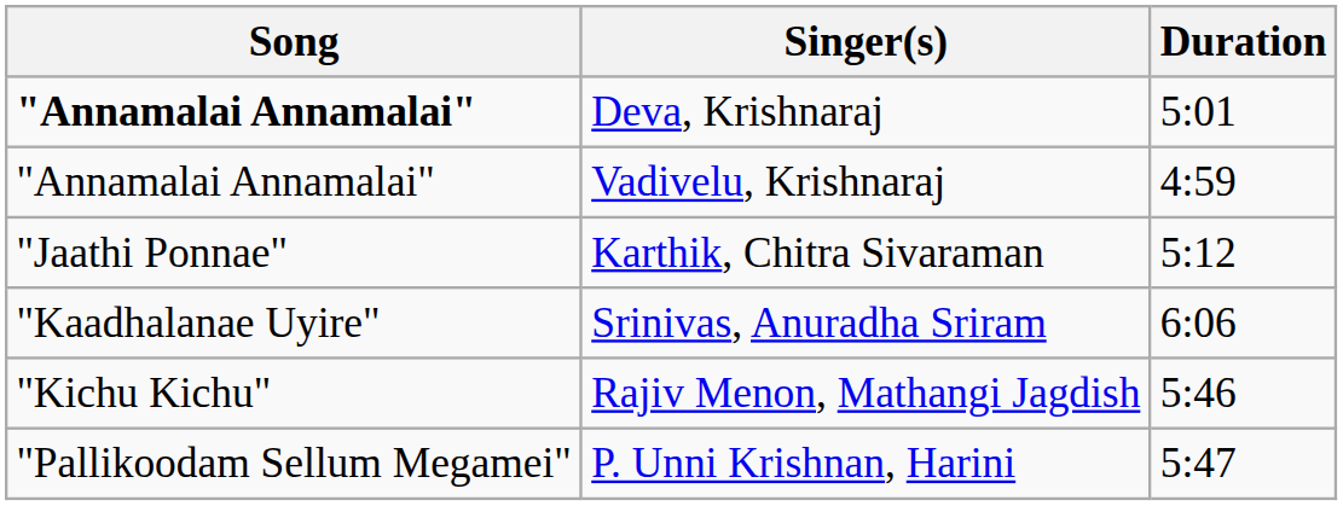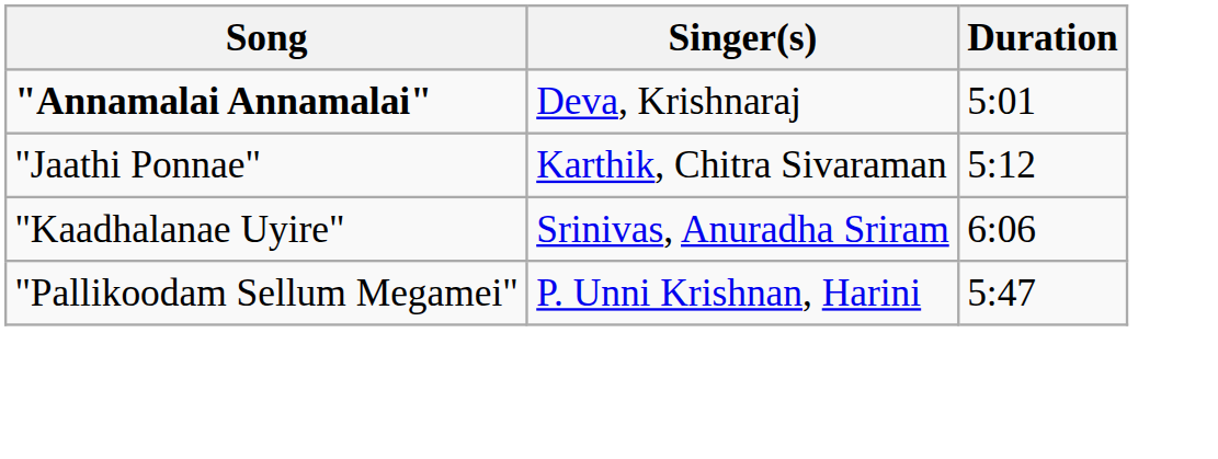 <table class="wikitable" style="font-size:95%;">
 <tr>
 <th>Song</th>
 <th>Singer(s)</th>
 <th>Duration</th>
 </tr>
 <tr>
 <td><strong>"Annamalai Annamalai"</strong></td>
 <td><a href='#'>Deva</a>, Krishnaraj</td>
 <td>5:01</td>
 </tr>
 <tr>
-<td>"Annamalai Annamalai"</td>
-<td><a href='#'>Vadivelu</a>, Krishnaraj</td>
-<td>4:59</td>
-</tr>
-<tr>
 <td>"Jaathi Ponnae"</td>
 <td><a href='#'>Karthik</a>, Chitra Sivaraman</td>
 <td>5:12</td>
 </tr>
 <tr>
 <td>"Kaadhalanae Uyire"</td>
 <td><a href='#'>Srinivas</a>, <a href='#'>Anuradha Sriram</a></td>
 <td>6:06</td>
 </tr>
 <tr>
-<td>"Kichu Kichu"</td>
-<td><a href='#'>Rajiv Menon</a>, <a href='#'>Mathangi Jagdish</a></td>
-<td>5:46</td>
-</tr>
-<tr>
 <td>"Pallikoodam Sellum Megamei"</td>
 <td><a href='#'>P. Unni Krishnan</a>, <a href='#'>Harini</a></td>
 <td>5:47</td>
 </tr>
 </table>
